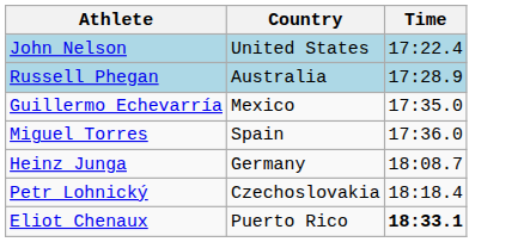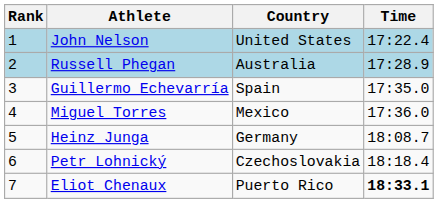 <table class="wikitable">
 <tr>
+<th>Rank</th>
 <th>Athlete</th>
 <th>Country</th>
 <th>Time</th>
 </tr>
 <tr bgcolor=lightblue>
+<td>1</td>
 <td><a href='#'>John Nelson</a></td>
 <td>United States</td>
 <td>17:22.4</td>
 </tr>
 <tr bgcolor=lightblue>
+<td>2</td>
 <td><a href='#'>Russell Phegan</a></td>
 <td>Australia</td>
 <td>17:28.9</td>
 </tr>
 <tr>
+<td>3</td>
 <td><a href='#'>Guillermo Echevarría</a></td>
-<td>Mexico</td>
+<td>Spain</td>
 <td>17:35.0</td>
 </tr>
 <tr>
+<td>4</td>
 <td><a href='#'>Miguel Torres</a></td>
-<td>Spain</td>
+<td>Mexico</td>
 <td>17:36.0</td>
 </tr>
 <tr>
+<td>5</td>
 <td><a href='#'>Heinz Junga</a></td>
 <td>Germany</td>
 <td>18:08.7</td>
 </tr>
 <tr>
+<td>6</td>
 <td><a href='#'>Petr Lohnický</a></td>
 <td>Czechoslovakia</td>
 <td>18:18.4</td>
 </tr>
 <tr>
+<td>7</td>
 <td><a href='#'>Eliot Chenaux</a></td>
 <td>Puerto Rico</td>
 <td><strong>18:33.1</strong></td>
 </tr>
 </table>
